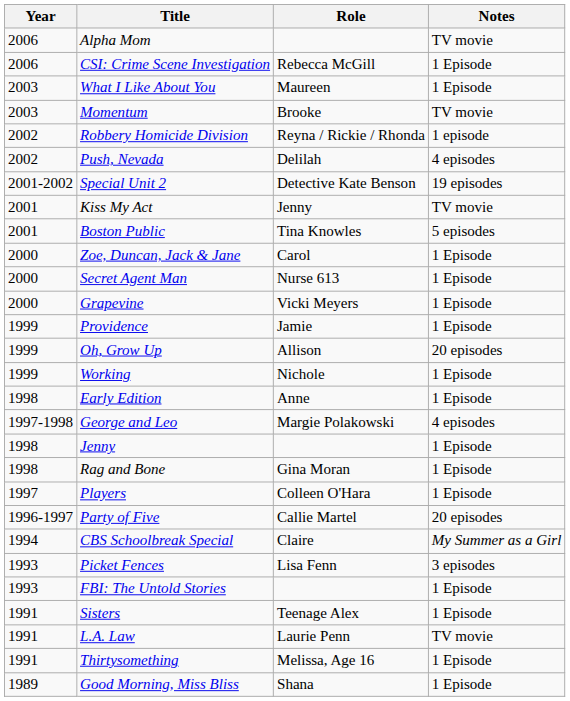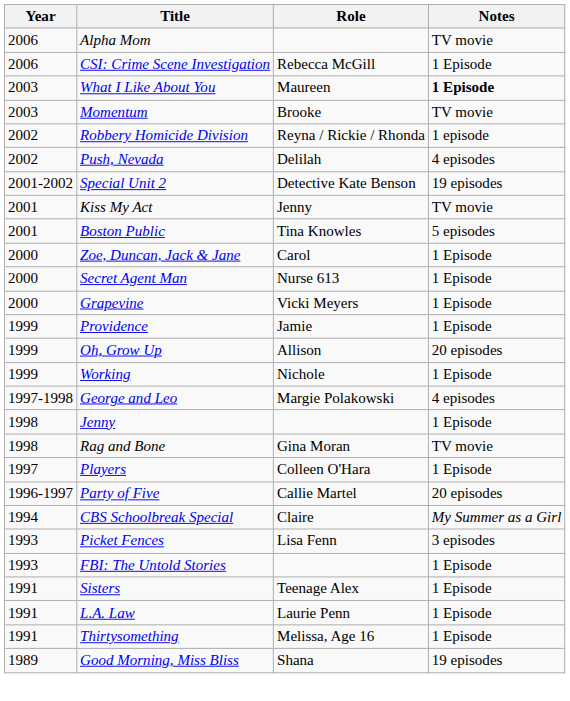 <table class="wikitable sortable">
 <tr>
 <th>Year</th>
 <th>Title</th>
 <th>Role</th>
 <th class="unsortable">Notes</th>
 </tr>
 <tr>
 <td>2006</td>
 <td><em>Alpha Mom</em></td>
 <td></td>
 <td>TV movie</td>
 </tr>
 <tr>
 <td>2006</td>
 <td><em><a href='#'>CSI: Crime Scene Investigation</a></em></td>
 <td>Rebecca McGill</td>
 <td>1 Episode</td>
 </tr>
 <tr>
 <td>2003</td>
 <td><em><a href='#'>What I Like About You</a></em></td>
 <td>Maureen</td>
-<td>1 Episode</td>
+<td><strong>1 Episode</strong></td>
 </tr>
 <tr>
 <td>2003</td>
 <td><em><a href='#'>Momentum</a></em></td>
 <td>Brooke</td>
 <td>TV movie</td>
 </tr>
 <tr>
 <td>2002</td>
 <td><em><a href='#'>Robbery Homicide Division</a></em></td>
 <td>Reyna / Rickie / Rhonda</td>
 <td>1 episode</td>
 </tr>
 <tr>
 <td>2002</td>
 <td><em><a href='#'>Push, Nevada</a></em></td>
 <td>Delilah</td>
 <td>4 episodes</td>
 </tr>
 <tr>
 <td>2001-2002</td>
 <td><em><a href='#'>Special Unit 2</a></em></td>
 <td>Detective Kate Benson</td>
 <td>19 episodes</td>
 </tr>
 <tr>
 <td>2001</td>
 <td><em>Kiss My Act</em></td>
 <td>Jenny</td>
 <td>TV movie</td>
 </tr>
 <tr>
 <td>2001</td>
 <td><em><a href='#'>Boston Public</a></em></td>
 <td>Tina Knowles</td>
 <td>5 episodes</td>
 </tr>
 <tr>
 <td>2000</td>
 <td><em><a href='#'>Zoe, Duncan, Jack & Jane</a></em></td>
 <td>Carol</td>
 <td>1 Episode</td>
 </tr>
 <tr>
 <td>2000</td>
 <td><em><a href='#'>Secret Agent Man</a></em></td>
 <td>Nurse 613</td>
 <td>1 Episode</td>
 </tr>
 <tr>
 <td>2000</td>
 <td><em><a href='#'>Grapevine</a></em></td>
 <td>Vicki Meyers</td>
 <td>1 Episode</td>
 </tr>
 <tr>
 <td>1999</td>
 <td><em><a href='#'>Providence</a></em></td>
 <td>Jamie</td>
 <td>1 Episode</td>
 </tr>
 <tr>
 <td>1999</td>
 <td><em><a href='#'>Oh, Grow Up</a></em></td>
 <td>Allison</td>
 <td>20 episodes</td>
 </tr>
 <tr>
 <td>1999</td>
 <td><em><a href='#'>Working</a></em></td>
 <td>Nichole</td>
 <td>1 Episode</td>
 </tr>
 <tr>
-<td>1998</td>
-<td><em><a href='#'>Early Edition</a></em></td>
-<td>Anne</td>
-<td>1 Episode</td>
-</tr>
-<tr>
 <td>1997-1998</td>
 <td><em><a href='#'>George and Leo</a></em></td>
 <td>Margie Polakowski</td>
 <td>4 episodes</td>
 </tr>
 <tr>
 <td>1998</td>
 <td><em><a href='#'>Jenny</a></em></td>
 <td></td>
 <td>1 Episode</td>
 </tr>
 <tr>
 <td>1998</td>
 <td><em>Rag and Bone</em></td>
 <td>Gina Moran</td>
-<td>1 Episode</td>
+<td>TV movie</td>
 </tr>
 <tr>
 <td>1997</td>
 <td><em><a href='#'>Players</a></em></td>
 <td>Colleen O'Hara</td>
 <td>1 Episode</td>
 </tr>
 <tr>
 <td>1996-1997</td>
 <td><em><a href='#'>Party of Five</a></em></td>
 <td>Callie Martel</td>
 <td>20 episodes</td>
 </tr>
 <tr>
 <td>1994</td>
 <td><em><a href='#'>CBS Schoolbreak Special</a></em></td>
 <td>Claire</td>
 <td><em>My Summer as a Girl</em></td>
 </tr>
 <tr>
 <td>1993</td>
 <td><em><a href='#'>Picket Fences</a></em></td>
 <td>Lisa Fenn</td>
 <td>3 episodes</td>
 </tr>
 <tr>
 <td>1993</td>
 <td><em><a href='#'>FBI: The Untold Stories</a></em></td>
 <td></td>
 <td>1 Episode</td>
 </tr>
 <tr>
 <td>1991</td>
 <td><em><a href='#'>Sisters</a></em></td>
 <td>Teenage Alex</td>
 <td>1 Episode</td>
 </tr>
 <tr>
 <td>1991</td>
 <td><em><a href='#'>L.A. Law</a></em></td>
 <td>Laurie Penn</td>
-<td>TV movie</td>
+<td>1 Episode</td>
 </tr>
 <tr>
 <td>1991</td>
 <td><em><a href='#'>Thirtysomething</a></em></td>
 <td>Melissa, Age 16</td>
 <td>1 Episode</td>
 </tr>
 <tr>
 <td>1989</td>
 <td><em><a href='#'>Good Morning, Miss Bliss</a></em></td>
 <td>Shana</td>
-<td>1 Episode</td>
+<td>19 episodes</td>
 </tr>
 </table>
